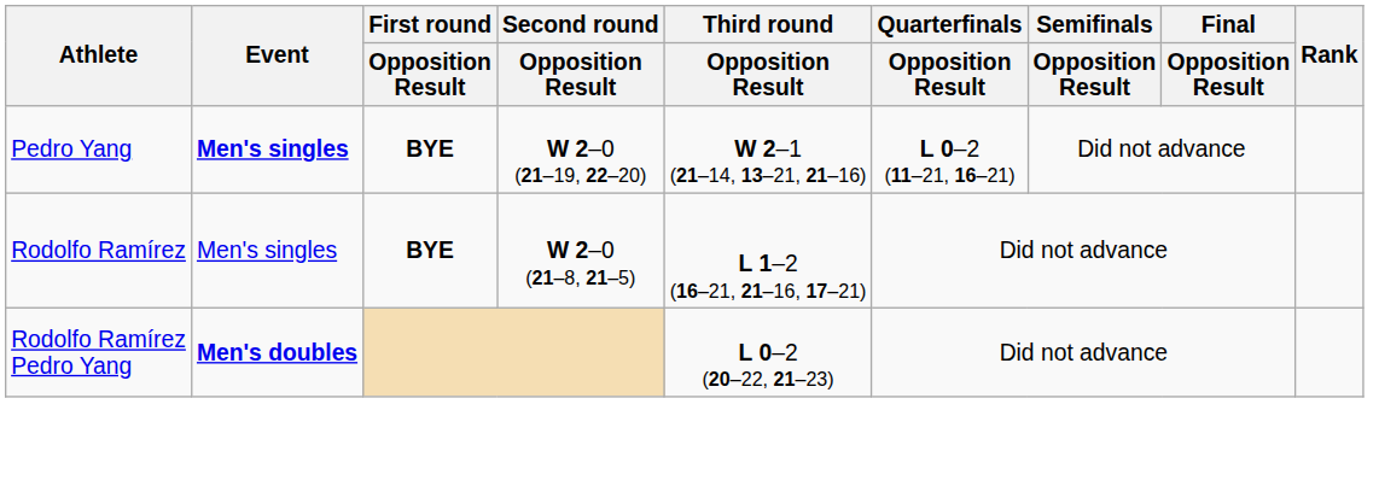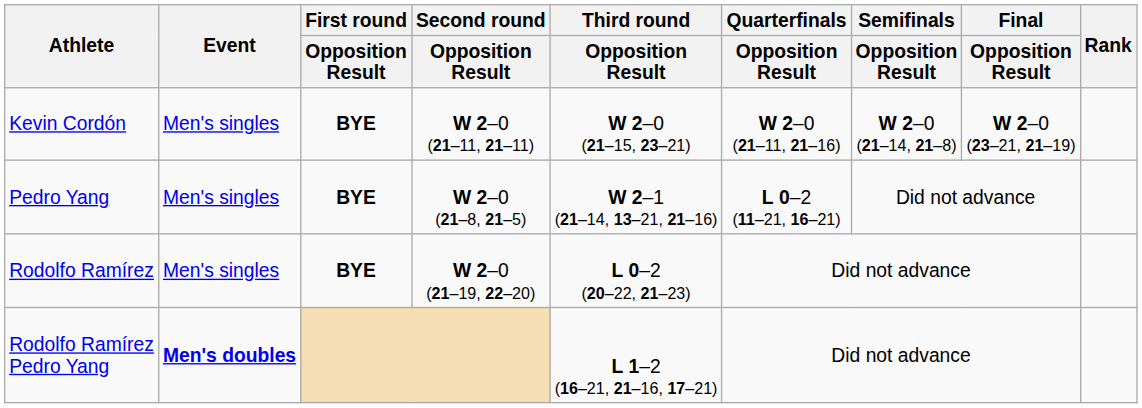 <table class="wikitable" style="font-size:90%">
 <tr>
 <th rowspan="2">Athlete</th>
 <th rowspan="2">Event</th>
 <th>First round</th>
 <th>Second round</th>
 <th>Third round</th>
 <th>Quarterfinals</th>
 <th>Semifinals</th>
 <th>Final</th>
 <th rowspan="2">Rank</th>
 </tr>
 <tr>
 <th>Opposition<br>Result</th>
 <th>Opposition<br>Result</th>
 <th>Opposition<br>Result</th>
 <th>Opposition<br>Result</th>
 <th>Opposition<br>Result</th>
 <th>Opposition<br>Result</th>
 </tr>
 <tr>
+<td><a href='#'>Kevin Cordón</a></td>
+<td><a href='#'>Men's singles</a></td>
+<td align=center><strong>BYE</strong></td>
+<td align=center><br> <strong>W</strong> <strong>2</strong>–0<br><small>(<strong>21</strong>–11, <strong>21</strong>–11)</small></td>
+<td align=center><br> <strong>W</strong> <strong>2</strong>–0<br><small>(<strong>21</strong>–15, <strong>23</strong>–21)</small></td>
+<td align=center><br> <strong>W</strong> <strong>2</strong>–0<br><small>(<strong>21</strong>–11, <strong>21</strong>–16)</small></td>
+<td align=center><br> <strong>W</strong> <strong>2</strong>–0<br><small>(<strong>21</strong>–14, <strong>21</strong>–8)</small></td>
+<td align=center><br> <strong>W</strong> <strong>2</strong>–0<br><small>(<strong>23</strong>–21, <strong>21</strong>–19)</small></td>
+<td align=center></td>
+</tr>
+<tr>
 <td><a href='#'>Pedro Yang</a></td>
-<td><strong><a href='#'>Men's singles</a></strong></td>
+<td><a href='#'>Men's singles</a></td>
 <td align=center><strong>BYE</strong></td>
-<td align=center><br> <strong>W</strong> <strong>2</strong>–0<br><small>(<strong>21</strong>–19, <strong>22</strong>–20)</small></td>
+<td align=center><br> <strong>W</strong> <strong>2</strong>–0<br><small>(<strong>21</strong>–8, <strong>21</strong>–5)</small></td>
 <td align=center><br> <strong>W</strong> <strong>2</strong>–1<br><small>(<strong>21</strong>–14, <strong>13</strong>–21, <strong>21</strong>–16)</small></td>
 <td align=center><br> <strong>L</strong> <strong>0</strong>–2<br><small>(<strong>11</strong>–21, <strong>16</strong>–21)</small></td>
 <td align=center colspan=2>Did not advance</td>
 <td align=center></td>
 </tr>
 <tr>
 <td><a href='#'>Rodolfo Ramírez</a></td>
 <td><a href='#'>Men's singles</a></td>
 <td align=center><strong>BYE</strong></td>
-<td align=center><br> <strong>W</strong> <strong>2</strong>–0<br><small>(<strong>21</strong>–8, <strong>21</strong>–5)</small></td>
-<td align=center><br><br> <strong>L</strong> <strong>1</strong>–2<br><small>(<strong>16</strong>–21, <strong>21</strong>–16, <strong>17</strong>–21)</small></td>
+<td align=center><br> <strong>W</strong> <strong>2</strong>–0<br><small>(<strong>21</strong>–19, <strong>22</strong>–20)</small></td>
+<td align=center><br> <strong>L</strong> <strong>0</strong>–2<br><small>(<strong>20</strong>–22, <strong>21</strong>–23)</small></td>
 <td align=center colspan=3>Did not advance</td>
 <td align=center></td>
 </tr>
 <tr>
 <td><a href='#'>Rodolfo Ramírez</a><br><a href='#'>Pedro Yang</a></td>
 <td><strong><a href='#'>Men's doubles</a></strong></td>
 <td align=center colspan=2 bgcolor=wheat></td>
-<td align=center><br> <strong>L</strong> <strong>0</strong>–2<br><small>(<strong>20</strong>–22, <strong>21</strong>–23)</small></td>
+<td align=center><br><br> <strong>L</strong> <strong>1</strong>–2<br><small>(<strong>16</strong>–21, <strong>21</strong>–16, <strong>17</strong>–21)</small></td>
 <td align=center colspan=3>Did not advance</td>
 <td align=center></td>
 </tr>
 </table>
